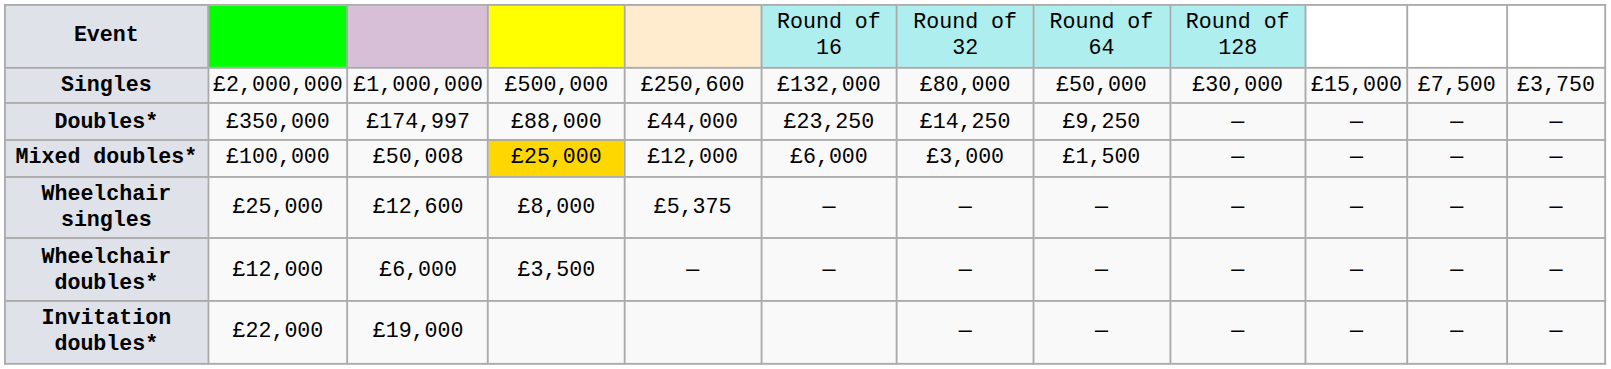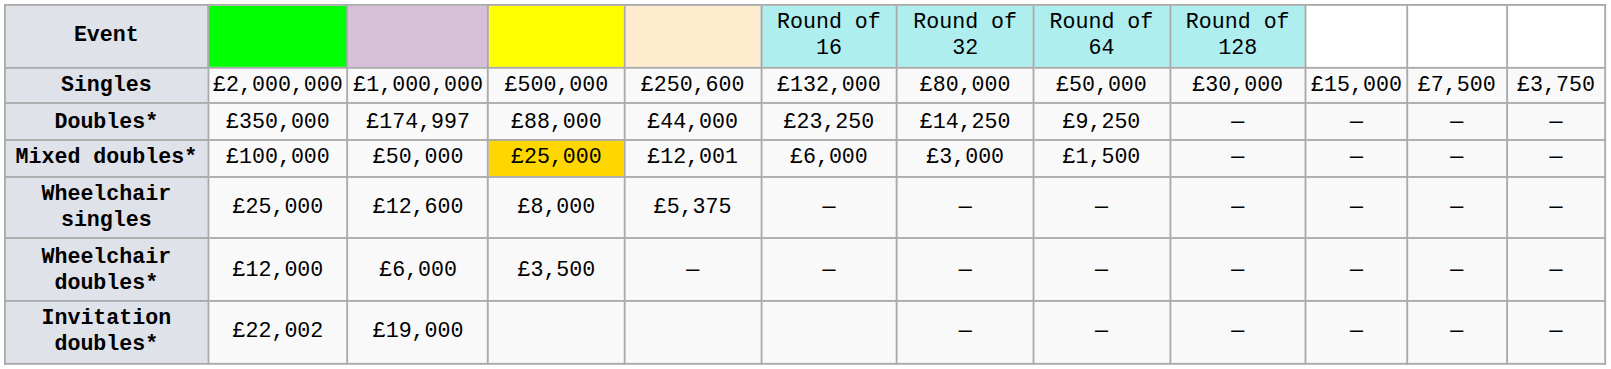 <table class=wikitable style="font-size:90%;text-align:center">
 <tr>
 <td style="width:104px; background:#dfe2e9;"><strong>Event</strong></td>
 <td style="width:68px; background:lime;"><strong></strong></td>
 <td style="width:68px; background:thistle;"></td>
 <td style="width:68px; background:#ff0;"></td>
 <td style="width:68px; background:#ffebcd;"></td>
 <td style="width:68px; background:#afeeee;">Round of 16</td>
 <td style="width:68px; background:#afeeee;">Round of 32</td>
 <td style="width:68px; background:#afeeee;">Round of 64</td>
 <td style="width:68px; background:#afeeee;">Round of 128</td>
 <td style="width:48px; background:#ffffff;"></td>
 <td style="width:48px; background:#ffffff;"></td>
 <td style="width:48px; background:#ffffff;"></td>
 </tr>
 <tr>
 <td style="background:#dfe2e9;"><strong>Singles</strong></td>
 <td>£2,000,000</td>
 <td>£1,000,000</td>
 <td>£500,000</td>
 <td>£250,600</td>
 <td>£132,000</td>
 <td>£80,000</td>
 <td>£50,000</td>
 <td>£30,000</td>
 <td>£15,000</td>
 <td>£7,500</td>
 <td>£3,750</td>
 </tr>
 <tr>
 <td style="background:#dfe2e9;"><strong>Doubles*</strong></td>
 <td>£350,000</td>
 <td>£174,997</td>
 <td>£88,000</td>
 <td>£44,000</td>
 <td>£23,250</td>
 <td>£14,250</td>
 <td>£9,250</td>
 <td>—</td>
 <td>—</td>
 <td>—</td>
 <td>—</td>
 </tr>
 <tr>
 <td style="background:#dfe2e9;"><strong>Mixed doubles*</strong></td>
 <td>£100,000</td>
-<td>£50,008</td>
+<td>£50,000</td>
 <td style="background: gold;">£25,000</td>
-<td>£12,000</td>
+<td>£12,001</td>
 <td>£6,000</td>
 <td>£3,000</td>
 <td>£1,500</td>
 <td>—</td>
 <td>—</td>
 <td>—</td>
 <td>—</td>
 </tr>
 <tr>
 <td style="background:#dfe2e9;"><strong>Wheelchair singles</strong></td>
 <td>£25,000</td>
 <td>£12,600</td>
 <td>£8,000</td>
 <td>£5,375</td>
 <td>—</td>
 <td>—</td>
 <td>—</td>
 <td>—</td>
 <td>—</td>
 <td>—</td>
 <td>—</td>
 </tr>
 <tr>
 <td style="background:#dfe2e9;"><strong>Wheelchair doubles*</strong></td>
 <td>£12,000</td>
 <td>£6,000</td>
 <td>£3,500</td>
 <td>—</td>
 <td>—</td>
 <td>—</td>
 <td>—</td>
 <td>—</td>
 <td>—</td>
 <td>—</td>
 <td>—</td>
 </tr>
 <tr>
 <td style="background:#dfe2e9;"><strong>Invitation doubles*</strong></td>
-<td>£22,000</td>
+<td>£22,002</td>
 <td>£19,000</td>
 <td></td>
 <td></td>
 <td></td>
 <td>—</td>
 <td>—</td>
 <td>—</td>
 <td>—</td>
 <td>—</td>
 <td>—</td>
 </tr>
 </table>
